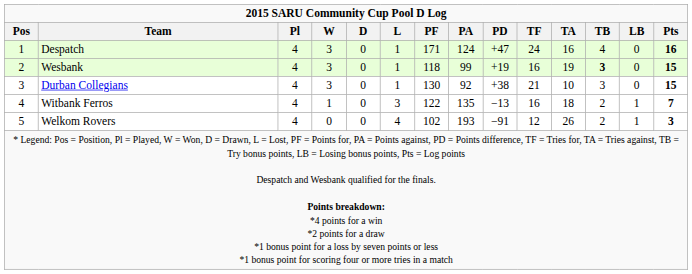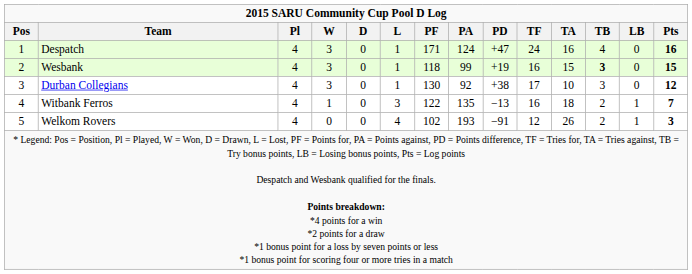 <table class="wikitable" style="text-align:center; line-height:110%; font-size:100%; width:60%;">
 <tr>
 <td colspan="14" cellpadding="0" cellspacing="0"><strong>2015 SARU Community Cup Pool D Log</strong></td>
 </tr>
 <tr>
 <th style="width:5%;">Pos</th>
 <th style="width:35%;">Team</th>
 <th style="width:5%;">Pl</th>
 <th style="width:5%;">W</th>
 <th style="width:5%;">D</th>
 <th style="width:5%;">L</th>
 <th style="width:5%;">PF</th>
 <th style="width:5%;">PA</th>
 <th style="width:5%;">PD</th>
 <th style="width:5%;">TF</th>
 <th style="width:5%;">TA</th>
 <th style="width:5%;">TB</th>
 <th style="width:5%;">LB</th>
 <th style="width:5%;">Pts<br></th>
 </tr>
 <tr bgcolor=#E8FFD8>
 <td>1</td>
 <td align=left>Despatch</td>
 <td>4</td>
 <td>3</td>
 <td>0</td>
 <td>1</td>
 <td>171</td>
 <td>124</td>
 <td>+47</td>
 <td>24</td>
 <td>16</td>
 <td>4</td>
 <td>0</td>
 <td><strong>16</strong></td>
 </tr>
 <tr bgcolor=#E8FFD8>
 <td>2</td>
 <td align=left>Wesbank</td>
 <td>4</td>
 <td>3</td>
 <td>0</td>
 <td>1</td>
 <td>118</td>
 <td>99</td>
 <td>+19</td>
 <td>16</td>
-<td>19</td>
+<td>15</td>
 <td><strong>3</strong></td>
 <td>0</td>
 <td><strong>15</strong></td>
 </tr>
 <tr bgcolor=#FFFFFF>
 <td>3</td>
 <td align=left><a href='#'>Durban Collegians</a></td>
 <td>4</td>
 <td>3</td>
 <td>0</td>
 <td>1</td>
 <td>130</td>
 <td>92</td>
 <td>+38</td>
-<td>21</td>
+<td>17</td>
 <td>10</td>
 <td>3</td>
 <td>0</td>
-<td><strong>15</strong></td>
+<td><strong>12</strong></td>
 </tr>
 <tr bgcolor=#FFFFFF>
 <td>4</td>
 <td align=left>Witbank Ferros</td>
 <td>4</td>
 <td>1</td>
 <td>0</td>
 <td>3</td>
 <td>122</td>
 <td>135</td>
 <td>−13</td>
 <td>16</td>
 <td>18</td>
 <td>2</td>
 <td>1</td>
 <td><strong>7</strong></td>
 </tr>
 <tr bgcolor=#FFFFFF>
 <td>5</td>
 <td align=left>Welkom Rovers</td>
 <td>4</td>
 <td>0</td>
 <td>0</td>
 <td>4</td>
 <td>102</td>
 <td>193</td>
 <td>−91</td>
 <td>12</td>
 <td>26</td>
 <td>2</td>
 <td>1</td>
 <td><strong>3</strong></td>
 </tr>
 <tr>
 <td colspan="14" style="border:0px"><small>* Legend: Pos = Position, Pl = Played, W = Won, D = Drawn, L = Lost, PF = Points for, PA = Points against, PD = Points difference, TF = Tries for, TA = Tries against, TB = Try bonus points, LB = Losing bonus points, Pts = Log points<br><br>Despatch and Wesbank qualified for the finals.<br><br><strong>Points breakdown:</strong><br>*4 points for a win<br>*2 points for a draw<br>*1 bonus point for a loss by seven points or less<br>*1 bonus point for scoring four or more tries in a match</small></td>
 </tr>
 </table>
